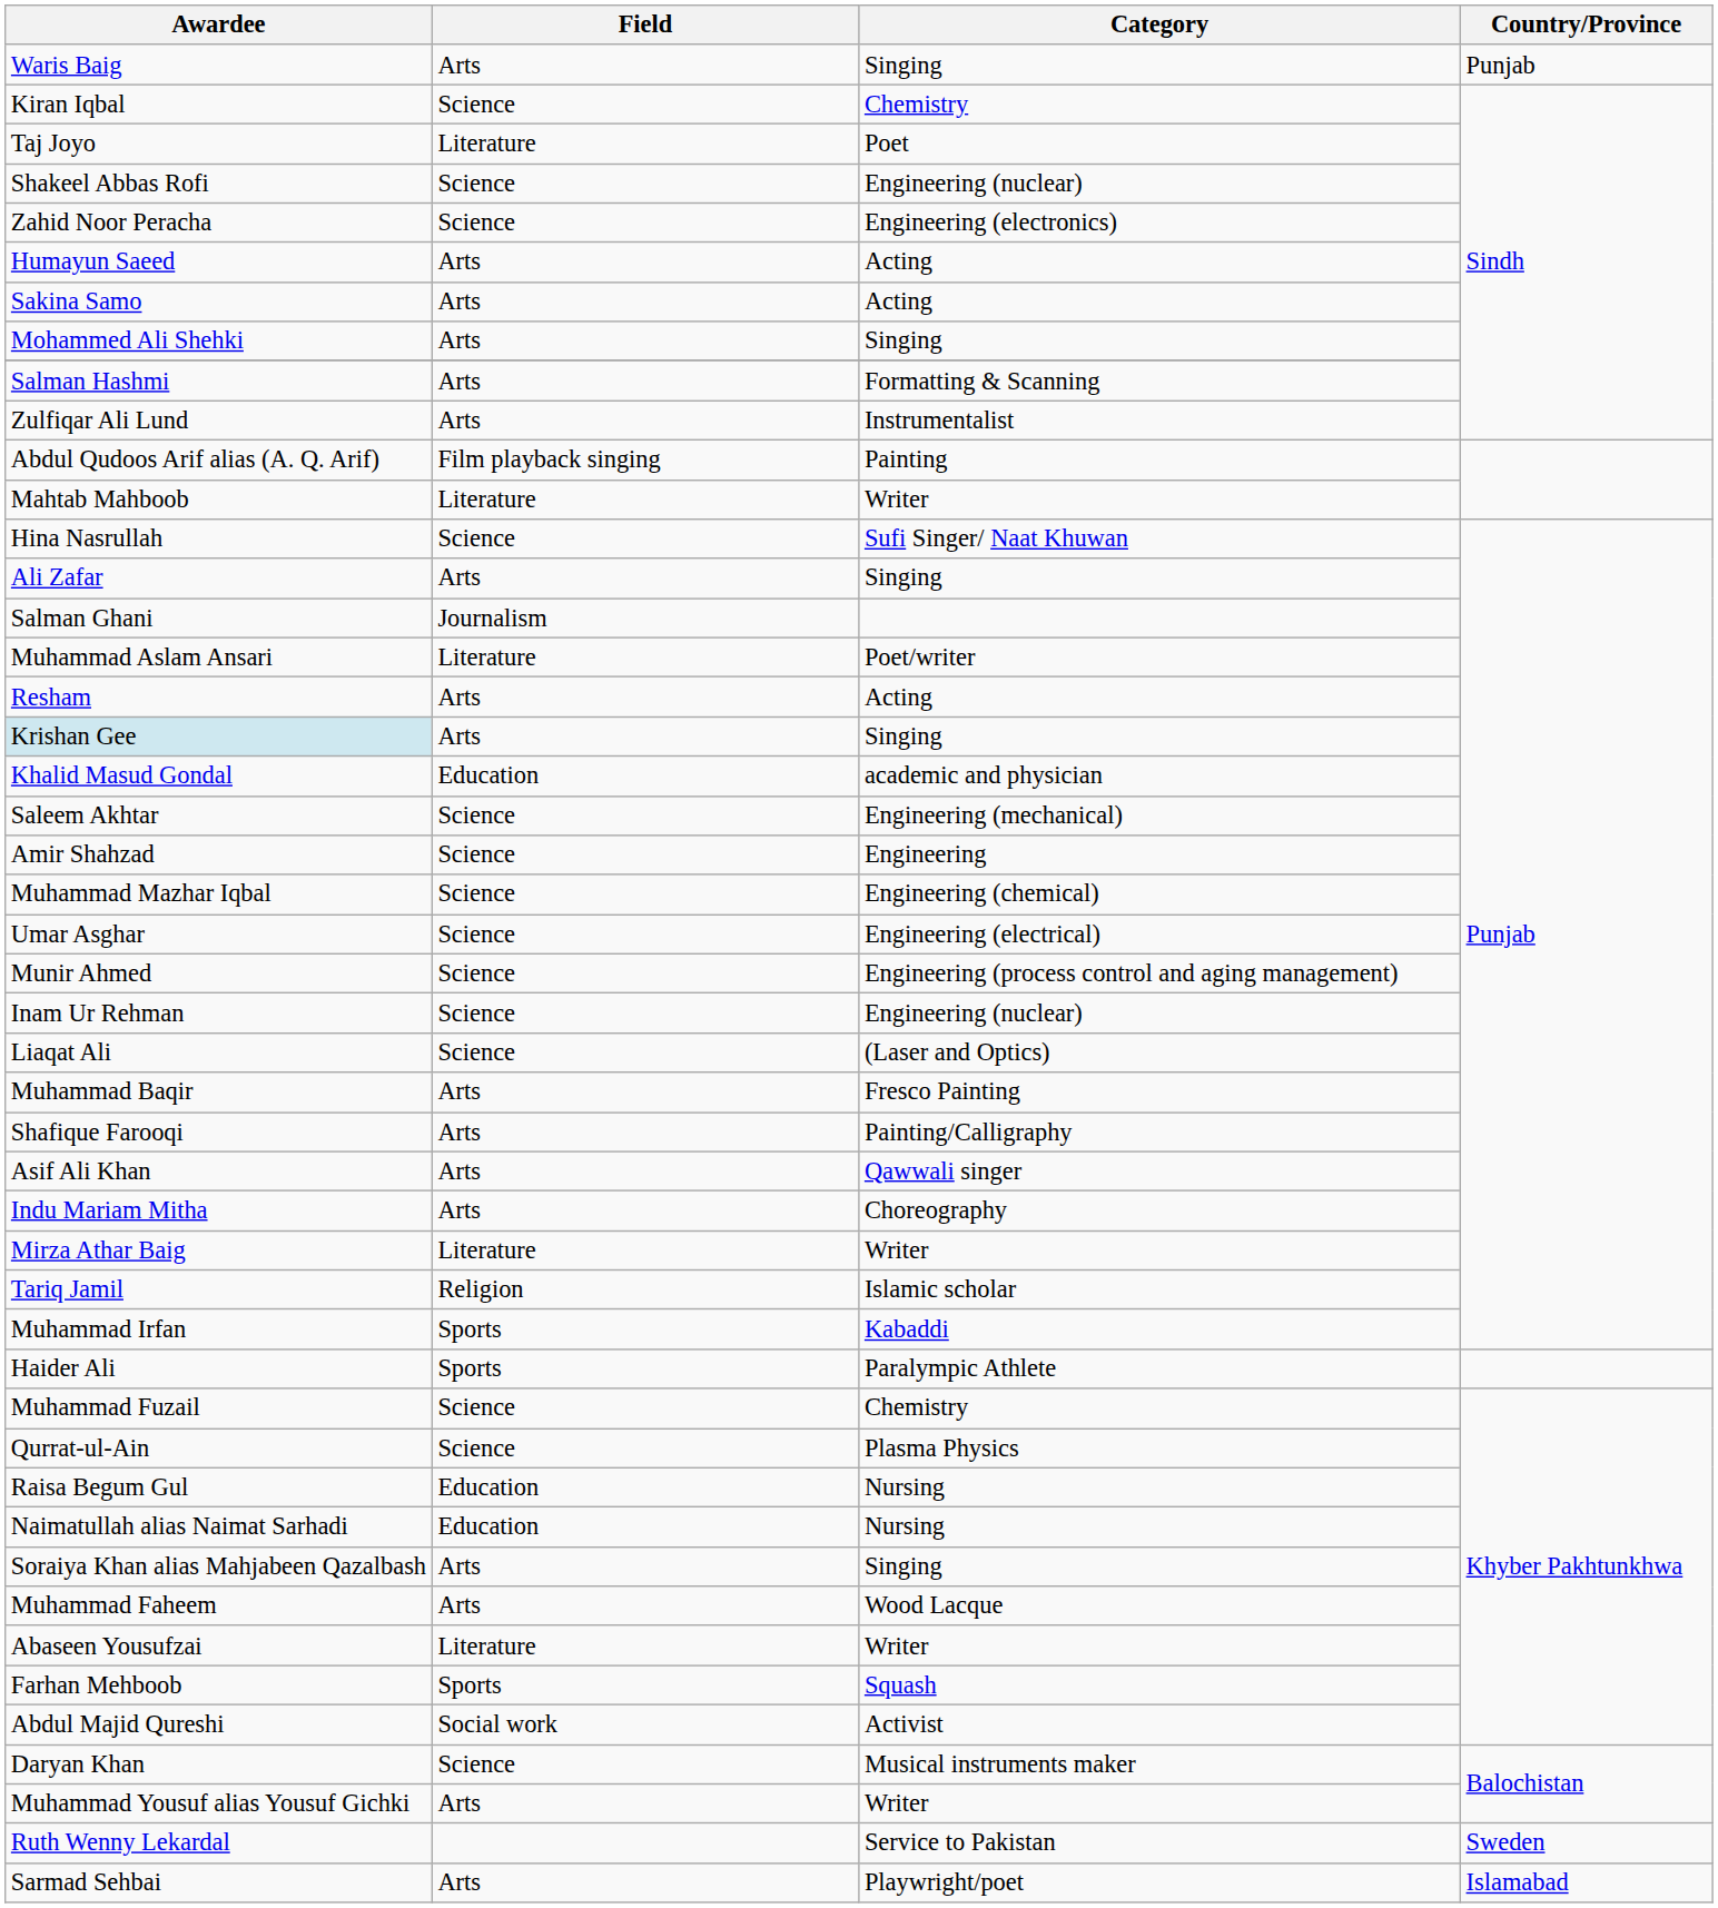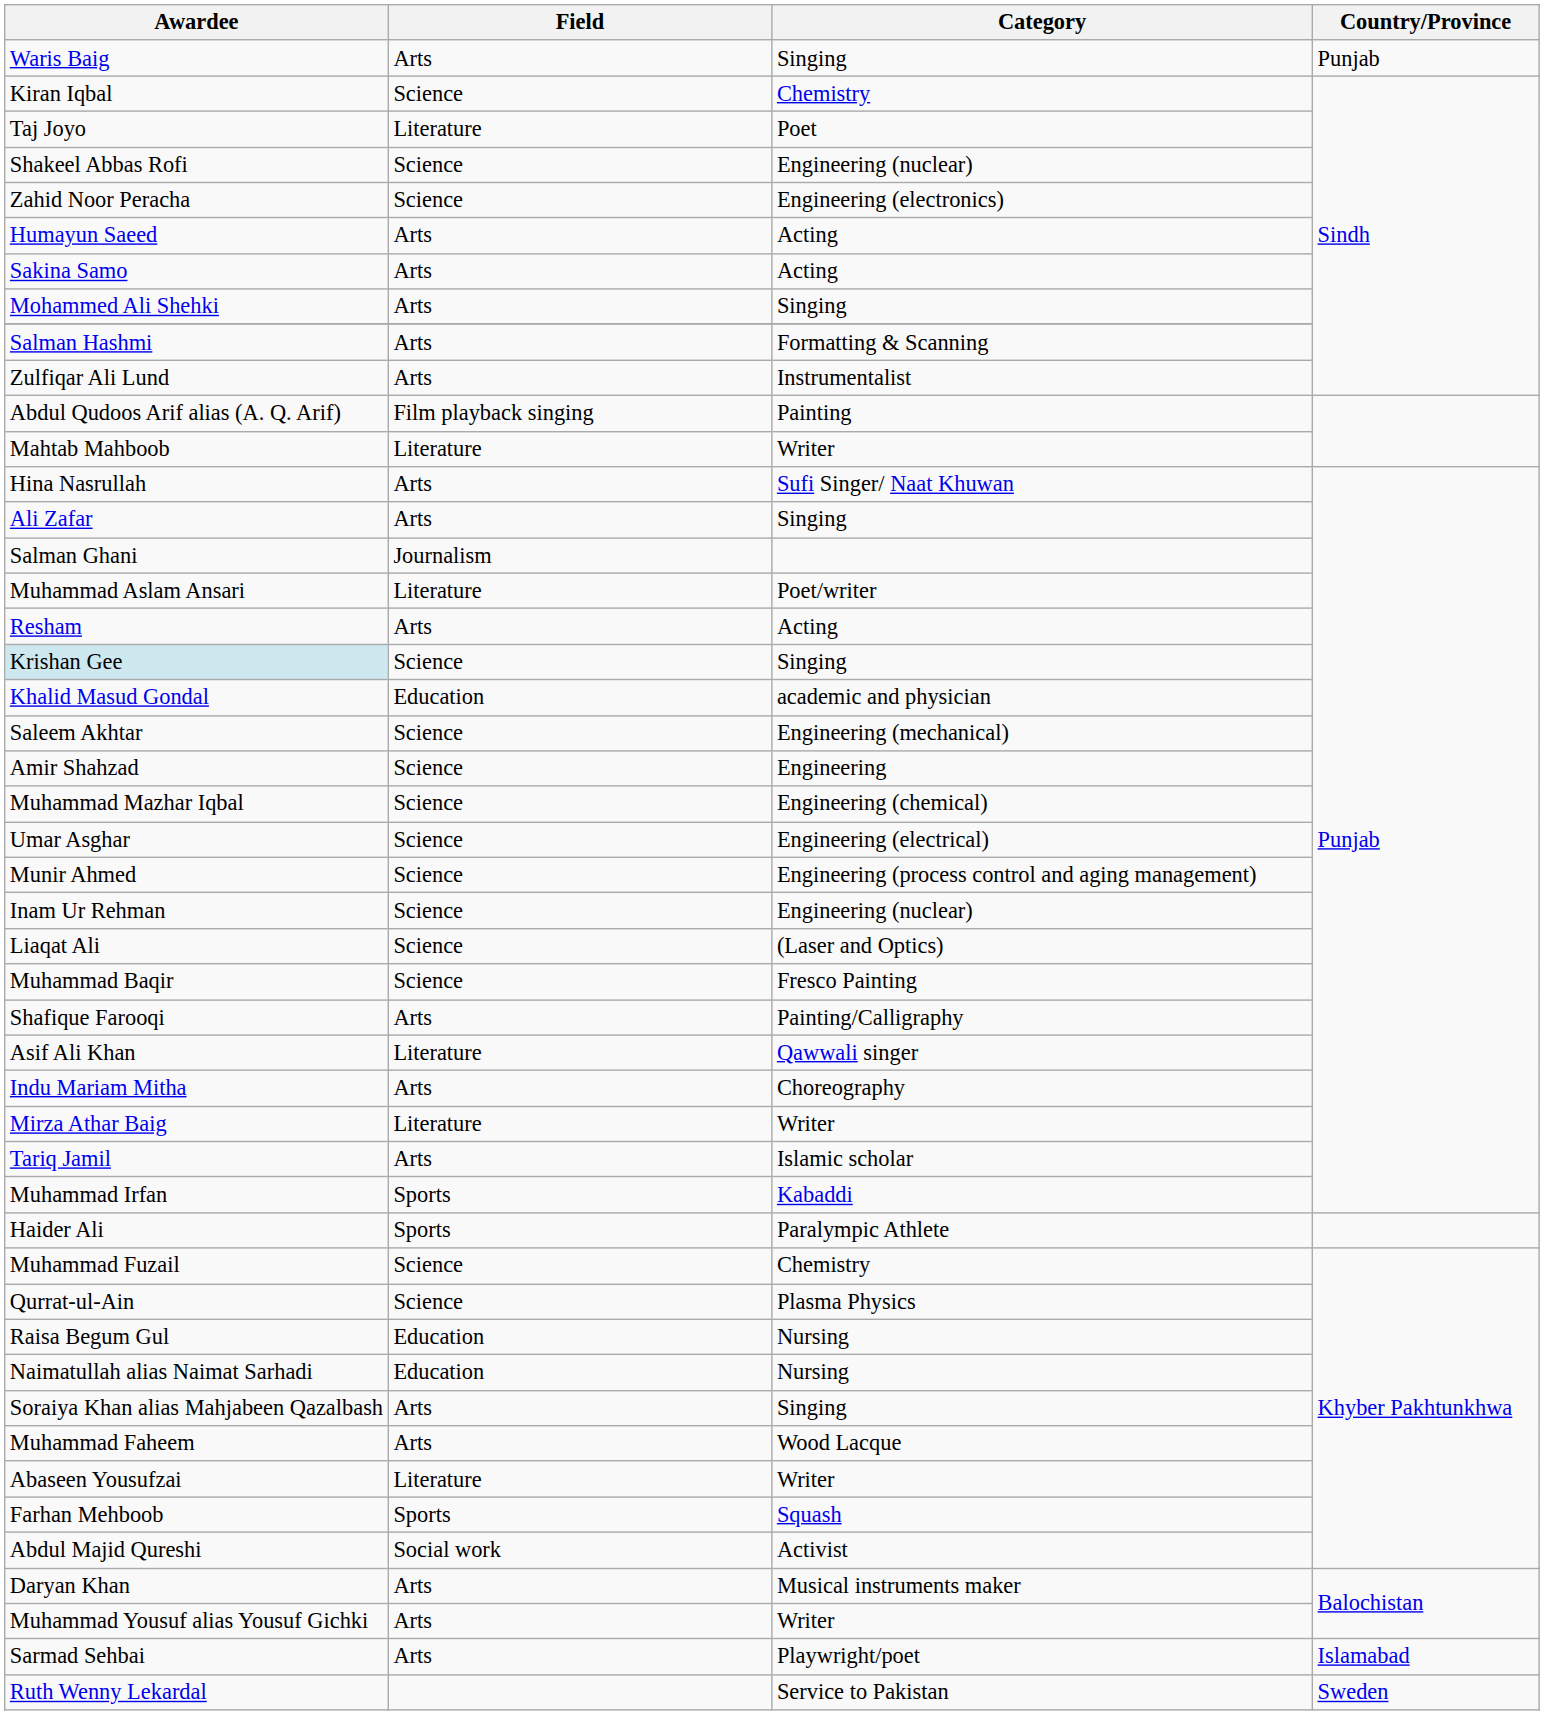 <table class="wikitable sortable plainrowheaders" width=auto>
 <tr>
 <th scope="col" width=25%>Awardee</th>
 <th scope="col" width=25%>Field</th>
 <th scope="col">Category</th>
 <th scope="col">Country/Province</th>
 </tr>
 <tr>
 <td><a href='#'>Waris Baig</a></td>
 <td>Arts</td>
 <td>Singing</td>
 <td>Punjab</td>
 </tr>
 <tr>
 <td>Kiran Iqbal</td>
 <td>Science</td>
 <td><a href='#'>Chemistry</a></td>
 <td rowspan="10"><a href='#'>Sindh</a></td>
 </tr>
 <tr>
 <td>Taj Joyo</td>
 <td>Literature</td>
 <td>Poet</td>
 </tr>
 <tr>
 <td>Shakeel Abbas Rofi</td>
 <td>Science</td>
 <td>Engineering (nuclear)</td>
 </tr>
 <tr>
 <td>Zahid Noor Peracha</td>
 <td>Science</td>
 <td>Engineering (electronics)</td>
 </tr>
 <tr>
 <td><a href='#'>Humayun Saeed</a></td>
 <td>Arts</td>
 <td>Acting</td>
 </tr>
 <tr>
 <td><a href='#'>Sakina Samo</a></td>
 <td>Arts</td>
 <td>Acting</td>
 </tr>
 <tr>
 <td><a href='#'>Mohammed Ali Shehki</a></td>
 <td>Arts</td>
 <td>Singing</td>
 </tr>
 <tr>
 </tr>
 <tr>
 <td><a href='#'>Salman Hashmi</a></td>
 <td>Arts</td>
 <td>Formatting & Scanning</td>
 </tr>
 <tr>
 <td>Zulfiqar Ali Lund</td>
 <td>Arts</td>
 <td>Instrumentalist</td>
 </tr>
 <tr>
 <td>Abdul Qudoos Arif alias (A. Q. Arif)</td>
 <td>Film playback singing</td>
 <td>Painting</td>
 </tr>
 <tr>
 <td>Mahtab Mahboob</td>
 <td>Literature</td>
 <td>Writer</td>
 </tr>
 <tr>
 <td>Hina Nasrullah</td>
-<td>Science</td>
+<td>Arts</td>
 <td><a href='#'>Sufi</a> Singer/ <a href='#'>Naat Khuwan</a></td>
 <td rowspan="21"><a href='#'>Punjab</a></td>
 </tr>
 <tr>
 <td><a href='#'>Ali Zafar</a></td>
 <td>Arts</td>
 <td>Singing</td>
 </tr>
 <tr>
 <td>Salman Ghani</td>
 <td>Journalism</td>
 </tr>
 <tr>
 <td>Muhammad Aslam Ansari</td>
 <td>Literature</td>
 <td>Poet/writer</td>
 </tr>
 <tr>
 <td><a href='#'>Resham</a></td>
 <td>Arts</td>
 <td>Acting</td>
 </tr>
 <tr>
 <td scope="row" style="background-color:#CEE8F0;">Krishan Gee</td>
-<td>Arts</td>
+<td>Science</td>
 <td>Singing</td>
 </tr>
 <tr>
 <td><a href='#'>Khalid Masud Gondal</a></td>
 <td>Education</td>
 <td>academic and physician</td>
 </tr>
 <tr>
 <td>Saleem Akhtar</td>
 <td>Science</td>
 <td>Engineering (mechanical)</td>
 </tr>
 <tr>
 <td>Amir Shahzad</td>
 <td>Science</td>
 <td>Engineering</td>
 </tr>
 <tr>
 <td>Muhammad Mazhar Iqbal</td>
 <td>Science</td>
 <td>Engineering (chemical)</td>
 </tr>
 <tr>
 <td>Umar Asghar</td>
 <td>Science</td>
 <td>Engineering (electrical)</td>
 </tr>
 <tr>
 <td>Munir Ahmed</td>
 <td>Science</td>
 <td>Engineering (process control and aging management)</td>
 </tr>
 <tr>
 <td>Inam Ur Rehman</td>
 <td>Science</td>
 <td>Engineering (nuclear)</td>
 </tr>
 <tr>
 <td>Liaqat Ali</td>
 <td>Science</td>
 <td>(Laser and Optics)</td>
 </tr>
 <tr>
 <td>Muhammad Baqir</td>
-<td>Arts</td>
+<td>Science</td>
 <td>Fresco Painting</td>
 </tr>
 <tr>
 <td>Shafique Farooqi</td>
 <td>Arts</td>
 <td>Painting/Calligraphy</td>
 </tr>
 <tr>
 <td>Asif Ali Khan</td>
-<td>Arts</td>
+<td>Literature</td>
 <td><a href='#'>Qawwali</a> singer</td>
 </tr>
 <tr>
 <td><a href='#'>Indu Mariam Mitha</a></td>
 <td>Arts</td>
 <td>Choreography</td>
 </tr>
 <tr>
 <td><a href='#'>Mirza Athar Baig</a></td>
 <td>Literature</td>
 <td>Writer</td>
 </tr>
 <tr>
 <td><a href='#'>Tariq Jamil</a></td>
-<td>Religion</td>
+<td>Arts</td>
 <td>Islamic scholar</td>
 </tr>
 <tr>
 <td>Muhammad Irfan</td>
 <td>Sports</td>
 <td><a href='#'>Kabaddi</a></td>
 </tr>
 <tr>
 <td>Haider Ali</td>
 <td>Sports</td>
 <td>Paralympic Athlete</td>
 </tr>
 <tr>
 <td>Muhammad Fuzail</td>
 <td>Science</td>
 <td>Chemistry</td>
 <td rowspan="9"><a href='#'>Khyber Pakhtunkhwa</a></td>
 </tr>
 <tr>
 <td>Qurrat-ul-Ain</td>
 <td>Science</td>
 <td>Plasma Physics</td>
 </tr>
 <tr>
 <td>Raisa Begum Gul</td>
 <td>Education</td>
 <td>Nursing</td>
 </tr>
 <tr>
 <td>Naimatullah alias Naimat Sarhadi</td>
 <td>Education</td>
 <td>Nursing</td>
 </tr>
 <tr>
 <td>Soraiya Khan alias Mahjabeen Qazalbash</td>
 <td>Arts</td>
 <td>Singing</td>
 </tr>
 <tr>
 <td>Muhammad Faheem</td>
 <td>Arts</td>
 <td>Wood Lacque</td>
 </tr>
 <tr>
 <td>Abaseen Yousufzai</td>
 <td>Literature</td>
 <td>Writer</td>
 </tr>
 <tr>
 <td>Farhan Mehboob</td>
 <td>Sports</td>
 <td><a href='#'>Squash</a></td>
 </tr>
 <tr>
 <td>Abdul Majid Qureshi</td>
 <td>Social work</td>
 <td>Activist</td>
 </tr>
 <tr>
 <td>Daryan Khan</td>
-<td>Science</td>
+<td>Arts</td>
 <td>Musical instruments maker</td>
 <td rowspan="2"><a href='#'>Balochistan</a></td>
 </tr>
 <tr>
 <td>Muhammad Yousuf alias Yousuf Gichki</td>
 <td>Arts</td>
 <td>Writer</td>
 </tr>
 <tr>
+<td>Sarmad Sehbai</td>
+<td>Arts</td>
+<td>Playwright/poet</td>
+<td rowspan="1"><a href='#'>Islamabad</a></td>
+</tr>
+<tr>
 <td><a href='#'>Ruth Wenny Lekardal</a></td>
 <td></td>
 <td>Service to Pakistan</td>
 <td rowspan="1"><a href='#'>Sweden</a></td>
 </tr>
-<tr>
-<td>Sarmad Sehbai</td>
-<td>Arts</td>
-<td>Playwright/poet</td>
-<td rowspan="1"><a href='#'>Islamabad</a></td>
-</tr>
 </table>
